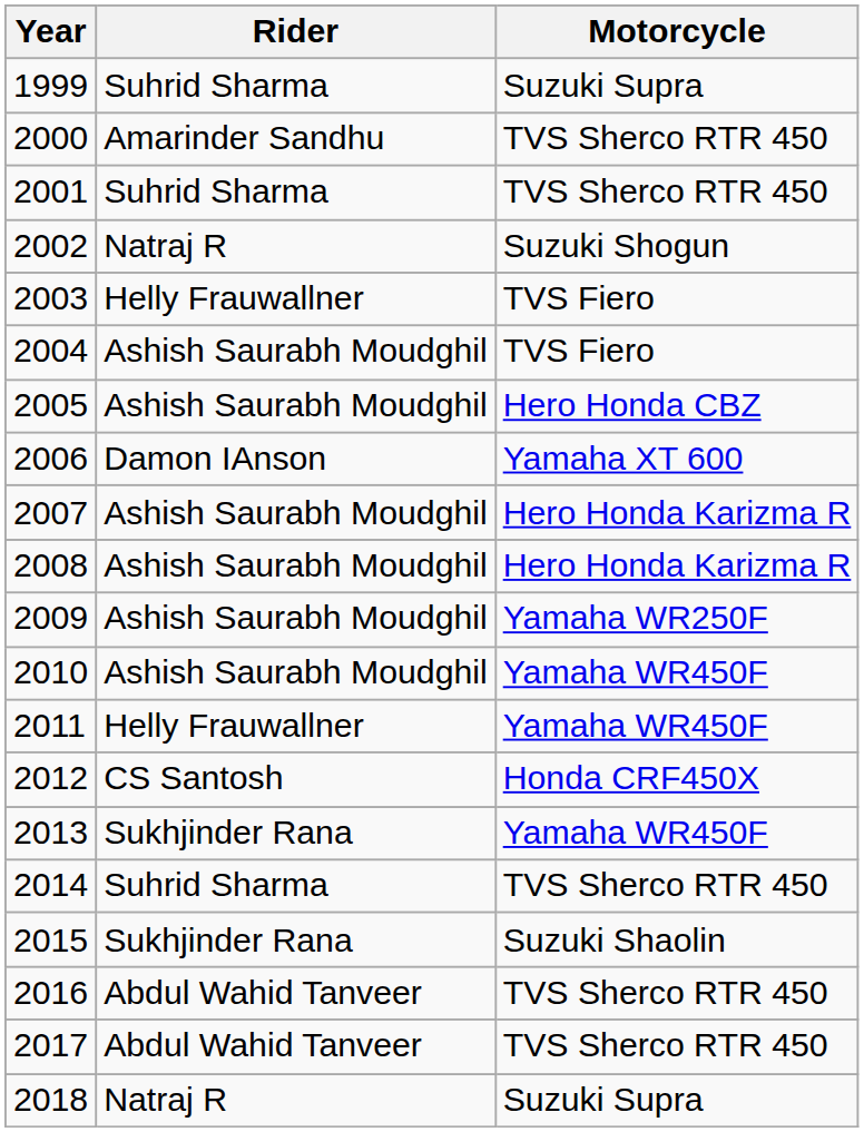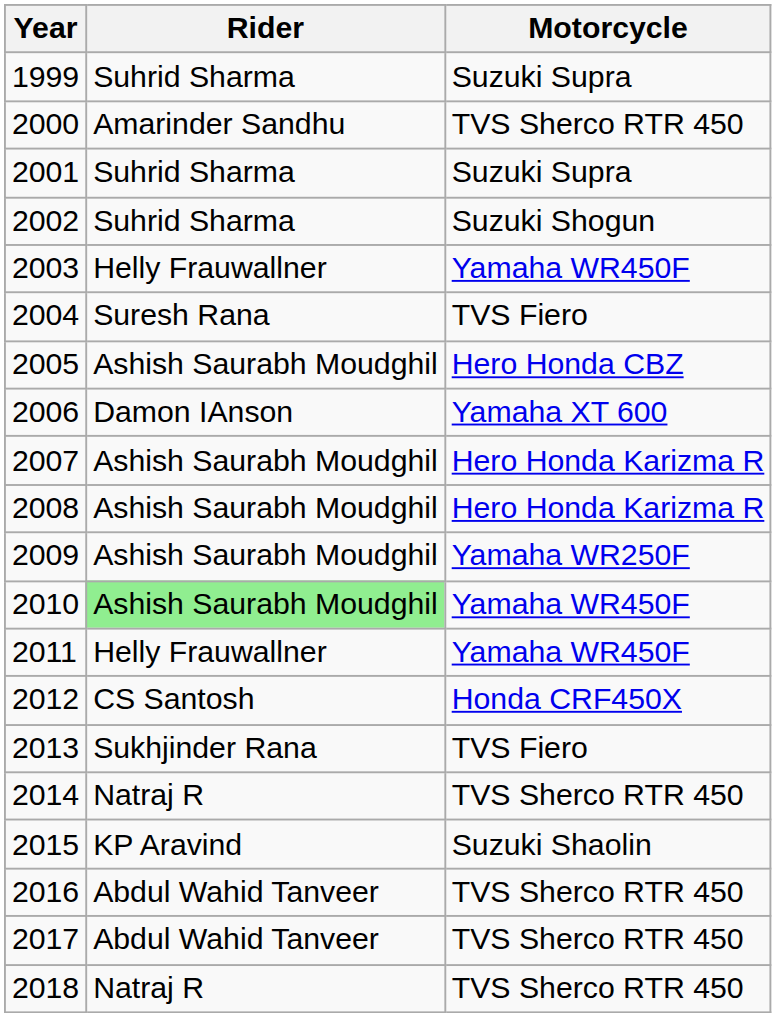 <table class="wikitable">
 <tr>
 <th>Year</th>
 <th>Rider</th>
 <th>Motorcycle</th>
 </tr>
 <tr>
 <td>1999</td>
 <td>Suhrid Sharma</td>
 <td>Suzuki Supra</td>
 </tr>
 <tr>
 <td>2000</td>
 <td>Amarinder Sandhu</td>
 <td>TVS Sherco RTR 450</td>
 </tr>
 <tr>
 <td>2001</td>
 <td>Suhrid Sharma</td>
-<td>TVS Sherco RTR 450</td>
+<td>Suzuki Supra</td>
 </tr>
 <tr>
 <td>2002</td>
-<td>Natraj R</td>
+<td>Suhrid Sharma</td>
 <td>Suzuki Shogun</td>
 </tr>
 <tr>
 <td>2003</td>
 <td>Helly Frauwallner</td>
-<td>TVS Fiero</td>
+<td><a href='#'>Yamaha WR450F</a></td>
 </tr>
 <tr>
 <td>2004</td>
-<td>Ashish Saurabh Moudghil</td>
+<td>Suresh Rana</td>
 <td>TVS Fiero</td>
 </tr>
 <tr>
 <td>2005</td>
 <td>Ashish Saurabh Moudghil</td>
 <td><a href='#'>Hero Honda CBZ </a></td>
 </tr>
 <tr>
 <td>2006</td>
 <td>Damon IAnson</td>
 <td><a href='#'>Yamaha XT 600</a></td>
 </tr>
 <tr>
 <td>2007</td>
 <td>Ashish Saurabh Moudghil</td>
 <td><a href='#'>Hero Honda Karizma R</a></td>
 </tr>
 <tr>
 <td>2008</td>
 <td>Ashish Saurabh Moudghil</td>
 <td><a href='#'>Hero Honda Karizma R</a></td>
 </tr>
 <tr>
 <td>2009</td>
 <td>Ashish Saurabh Moudghil</td>
 <td><a href='#'>Yamaha WR250F</a></td>
 </tr>
 <tr>
 <td>2010</td>
-<td>Ashish Saurabh Moudghil</td>
+<td style="background: lightgreen;">Ashish Saurabh Moudghil</td>
 <td><a href='#'>Yamaha WR450F</a></td>
 </tr>
 <tr>
 <td>2011</td>
 <td>Helly Frauwallner</td>
 <td><a href='#'>Yamaha WR450F</a></td>
 </tr>
 <tr>
 <td>2012</td>
 <td>CS Santosh</td>
 <td><a href='#'>Honda CRF450X</a></td>
 </tr>
 <tr>
 <td>2013</td>
 <td>Sukhjinder Rana</td>
-<td><a href='#'>Yamaha WR450F</a></td>
+<td>TVS Fiero</td>
 </tr>
 <tr>
 <td>2014</td>
-<td>Suhrid Sharma</td>
+<td>Natraj R</td>
 <td>TVS Sherco RTR 450</td>
 </tr>
 <tr>
 <td>2015</td>
-<td>Sukhjinder Rana</td>
+<td>KP Aravind</td>
 <td>Suzuki Shaolin</td>
 </tr>
 <tr>
 <td>2016</td>
 <td>Abdul Wahid Tanveer</td>
 <td>TVS Sherco RTR 450</td>
 </tr>
 <tr>
 <td>2017</td>
 <td>Abdul Wahid Tanveer</td>
 <td>TVS Sherco RTR 450</td>
 </tr>
 <tr>
 <td>2018</td>
 <td>Natraj R</td>
-<td>Suzuki Supra</td>
+<td>TVS Sherco RTR 450</td>
 </tr>
 </table>
